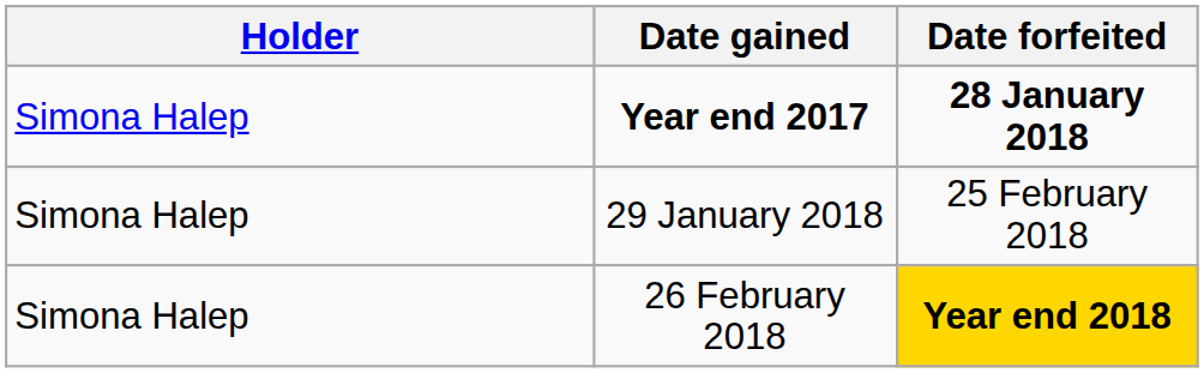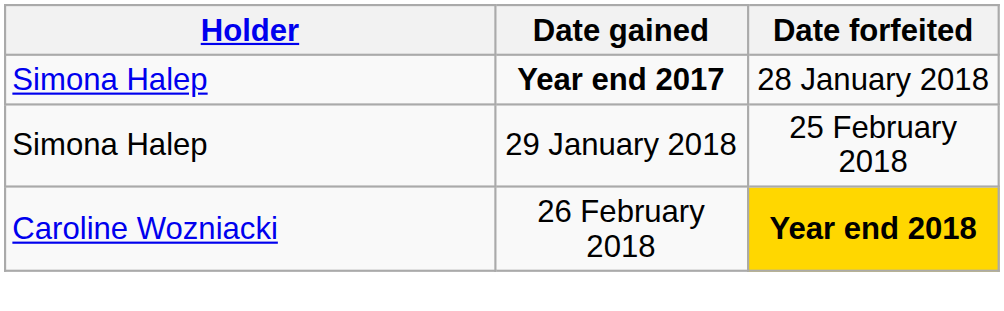 <table class="wikitable" style="font-size:90%">
 <tr>
 <th style="width:220px;"><a href='#'>Holder</a></th>
 <th style="width:110px;">Date gained</th>
 <th style="width:110px;">Date forfeited</th>
 </tr>
 <tr>
 <td> <a href='#'>Simona Halep</a></td>
 <td style="text-align:center;"><strong> Year end 2017</strong></td>
-<td style="text-align:center;"><strong>28 January 2018</strong></td>
+<td style="text-align:center;">28 January 2018</td>
 </tr>
 <tr>
 <td> Simona Halep</td>
 <td style="text-align:center;">29 January 2018</td>
 <td style="text-align:center;">25 February 2018</td>
 </tr>
 <tr>
-<td> Simona Halep</td>
+<td> <a href='#'>Caroline Wozniacki</a></td>
 <td style="text-align:center;">26 February 2018</td>
 <td style="background: gold; text-align:center;"><strong> Year end 2018</strong></td>
 </tr>
 </table>
